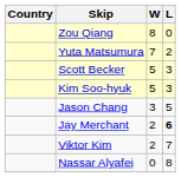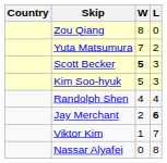 <table class=wikitable>
 <tr>
 <th>Country</th>
 <th>Skip</th>
 <th>W</th>
 <th>L</th>
 </tr>
 <tr bgcolor=#ffffcc>
 <td></td>
 <td><a href='#'>Zou Qiang</a></td>
 <td>8</td>
 <td>0</td>
 </tr>
 <tr bgcolor=#ffffcc>
 <td></td>
 <td><a href='#'>Yuta Matsumura</a></td>
 <td>7</td>
 <td>2</td>
 </tr>
 <tr bgcolor=#ffffcc>
 <td></td>
 <td><a href='#'>Scott Becker</a></td>
-<td>5</td>
+<td><strong>5</strong></td>
 <td>3</td>
 </tr>
 <tr bgcolor=#ffffcc>
 <td></td>
 <td><a href='#'>Kim Soo-hyuk</a></td>
 <td>5</td>
 <td>3</td>
 </tr>
 <tr>
 <td></td>
-<td><a href='#'>Jason Chang</a></td>
-<td>3</td>
-<td>5</td>
+<td><a href='#'>Randolph Shen</a></td>
+<td>4</td>
+<td>4</td>
 </tr>
 <tr>
 <td></td>
 <td><a href='#'>Jay Merchant</a></td>
 <td>2</td>
 <td><strong>6</strong></td>
 </tr>
 <tr>
 <td></td>
 <td><a href='#'>Viktor Kim</a></td>
-<td>2</td>
+<td>1</td>
 <td>7</td>
 </tr>
 <tr>
 <td></td>
 <td><a href='#'>Nassar Alyafei</a></td>
 <td>0</td>
 <td>8</td>
 </tr>
 </table>
